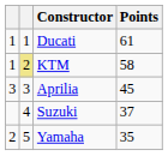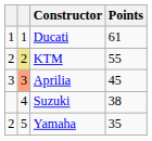 <table class="wikitable" style="font-size: 85%;">
 <tr>
 <th></th>
 <th></th>
 <th>Constructor</th>
 <th>Points</th>
 </tr>
 <tr>
 <td> 1</td>
 <td align=center>1</td>
 <td> <a href='#'>Ducati</a></td>
 <td align=left>61</td>
 </tr>
 <tr>
-<td> 1</td>
+<td> 2</td>
 <td align=center style="background: khaki;">2</td>
 <td> <a href='#'>KTM</a></td>
-<td align=left>58</td>
+<td align=left>55</td>
 </tr>
 <tr>
 <td> 3</td>
-<td align=center>3</td>
+<td align=center style="background: lightsalmon;">3</td>
 <td> <a href='#'>Aprilia</a></td>
 <td align=left>45</td>
 </tr>
 <tr>
 <td></td>
 <td align=center>4</td>
 <td> <a href='#'>Suzuki</a></td>
-<td align=left>37</td>
+<td align=left>38</td>
 </tr>
 <tr>
 <td> 2</td>
 <td align=center>5</td>
 <td> <a href='#'>Yamaha</a></td>
 <td align=left>35</td>
 </tr>
 </table>
